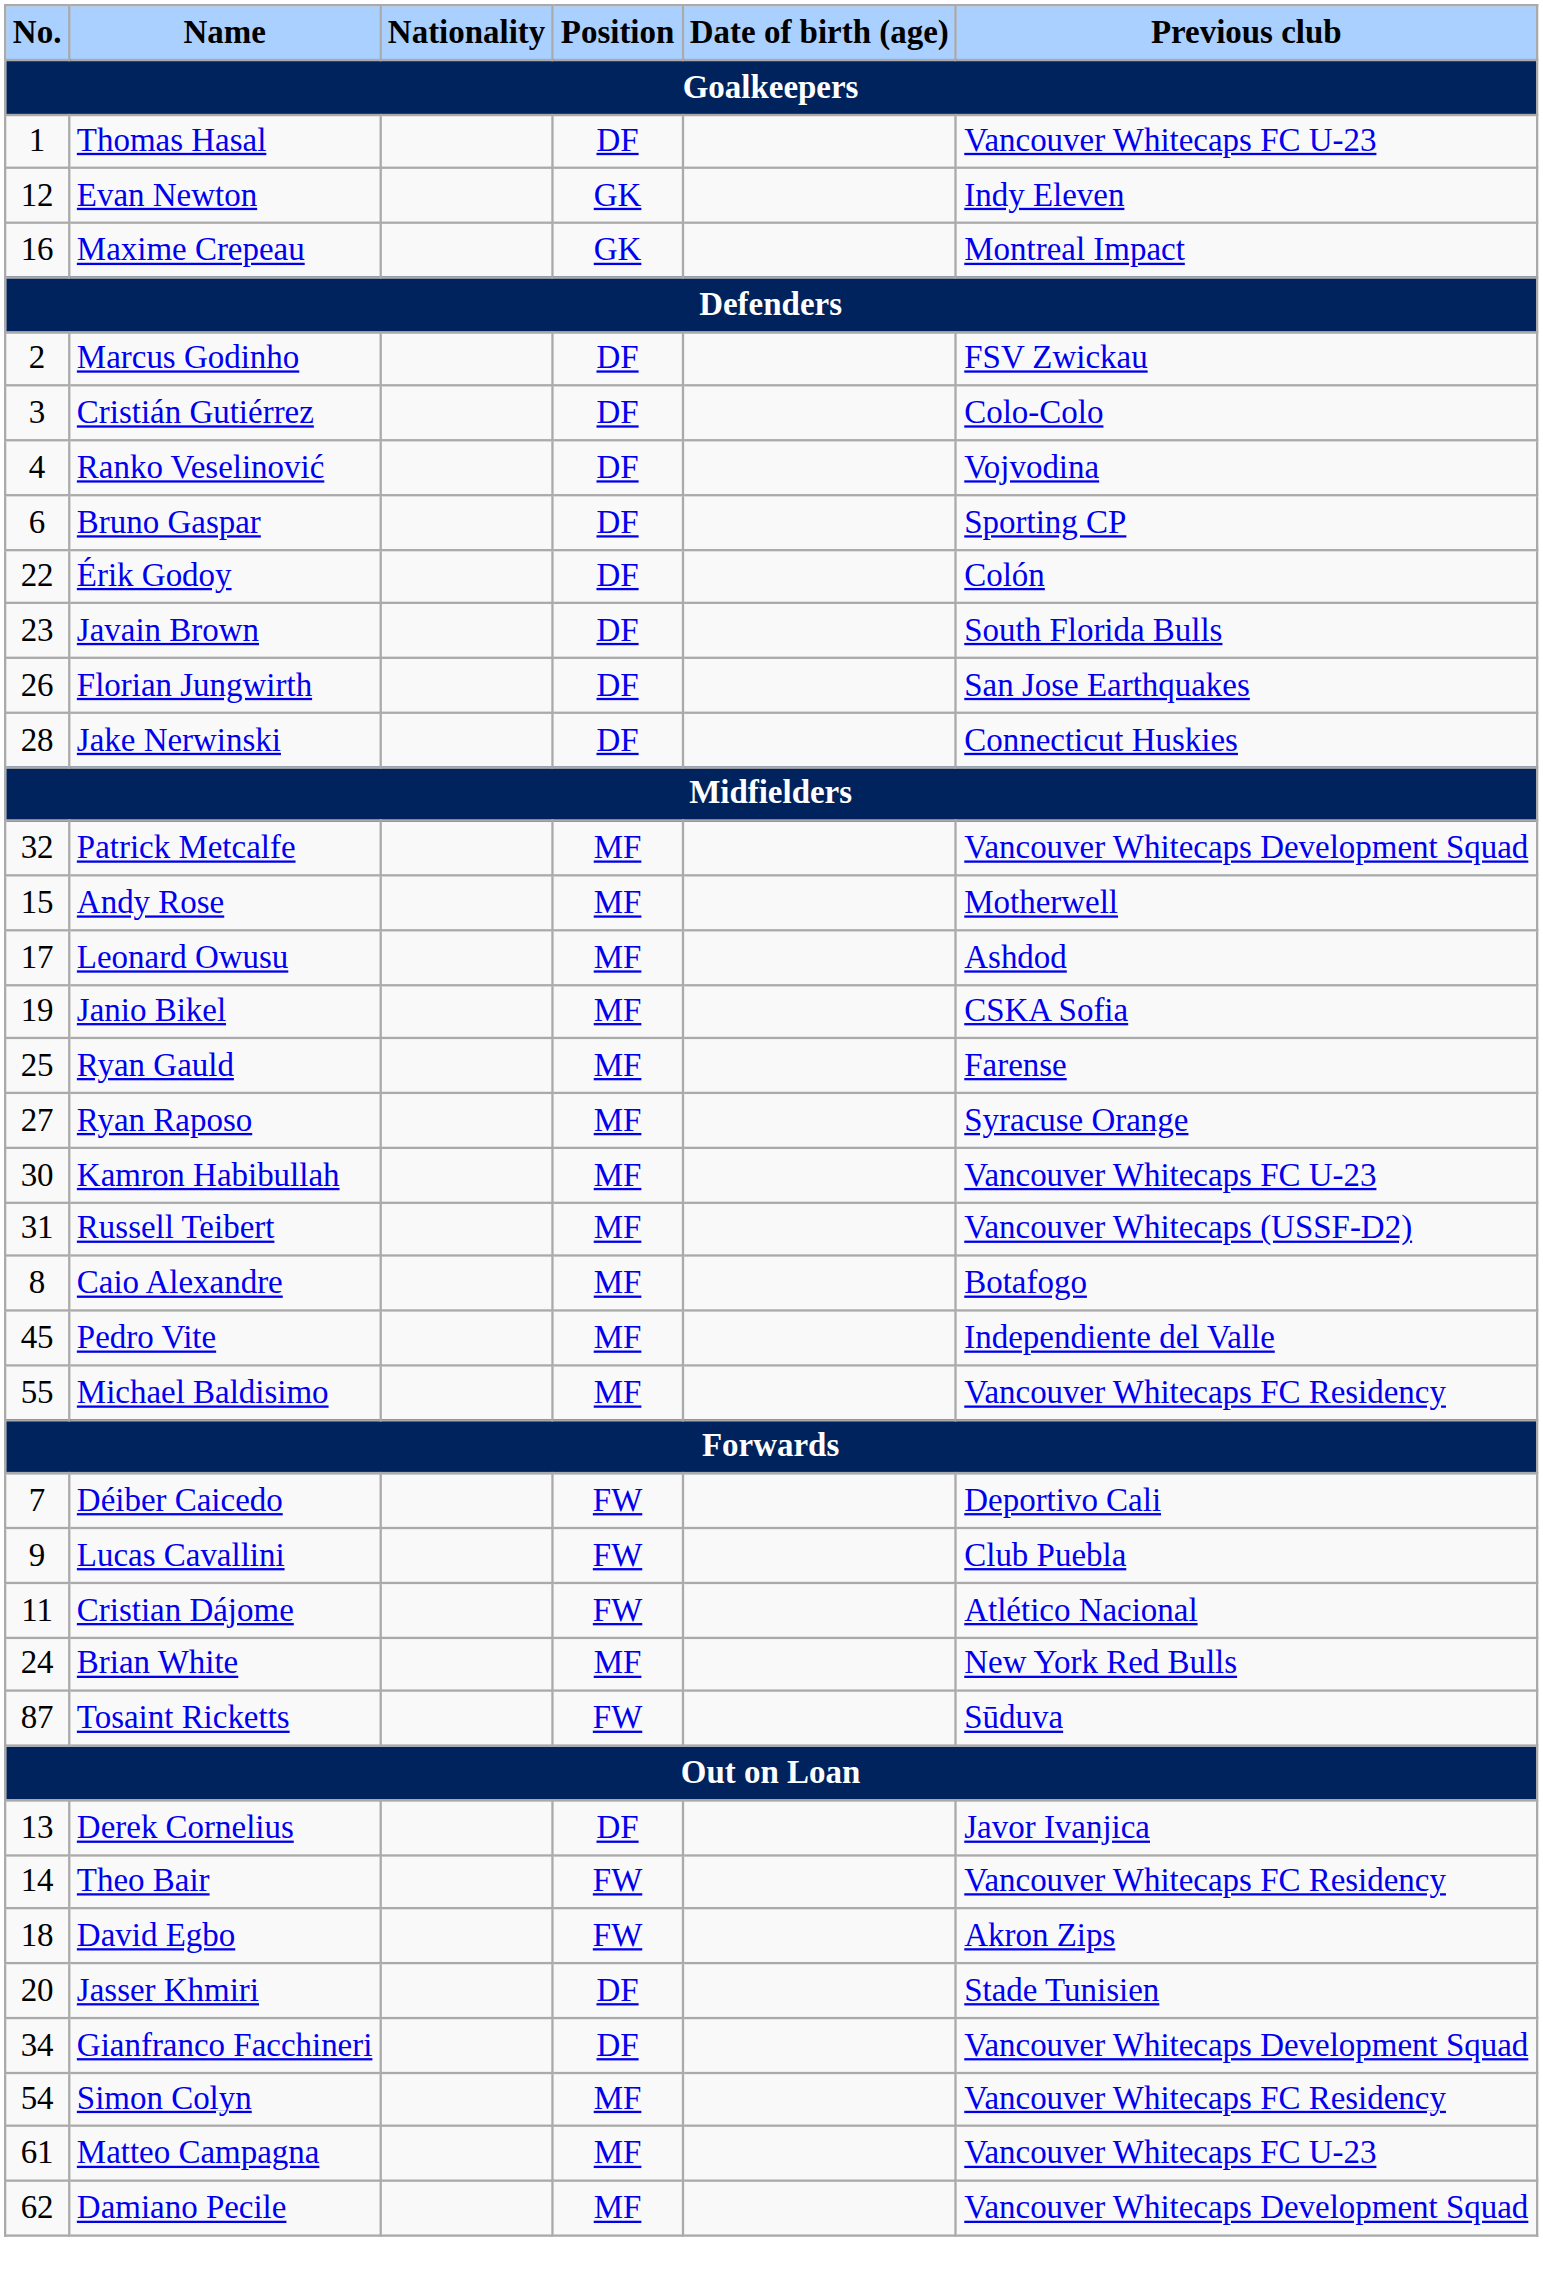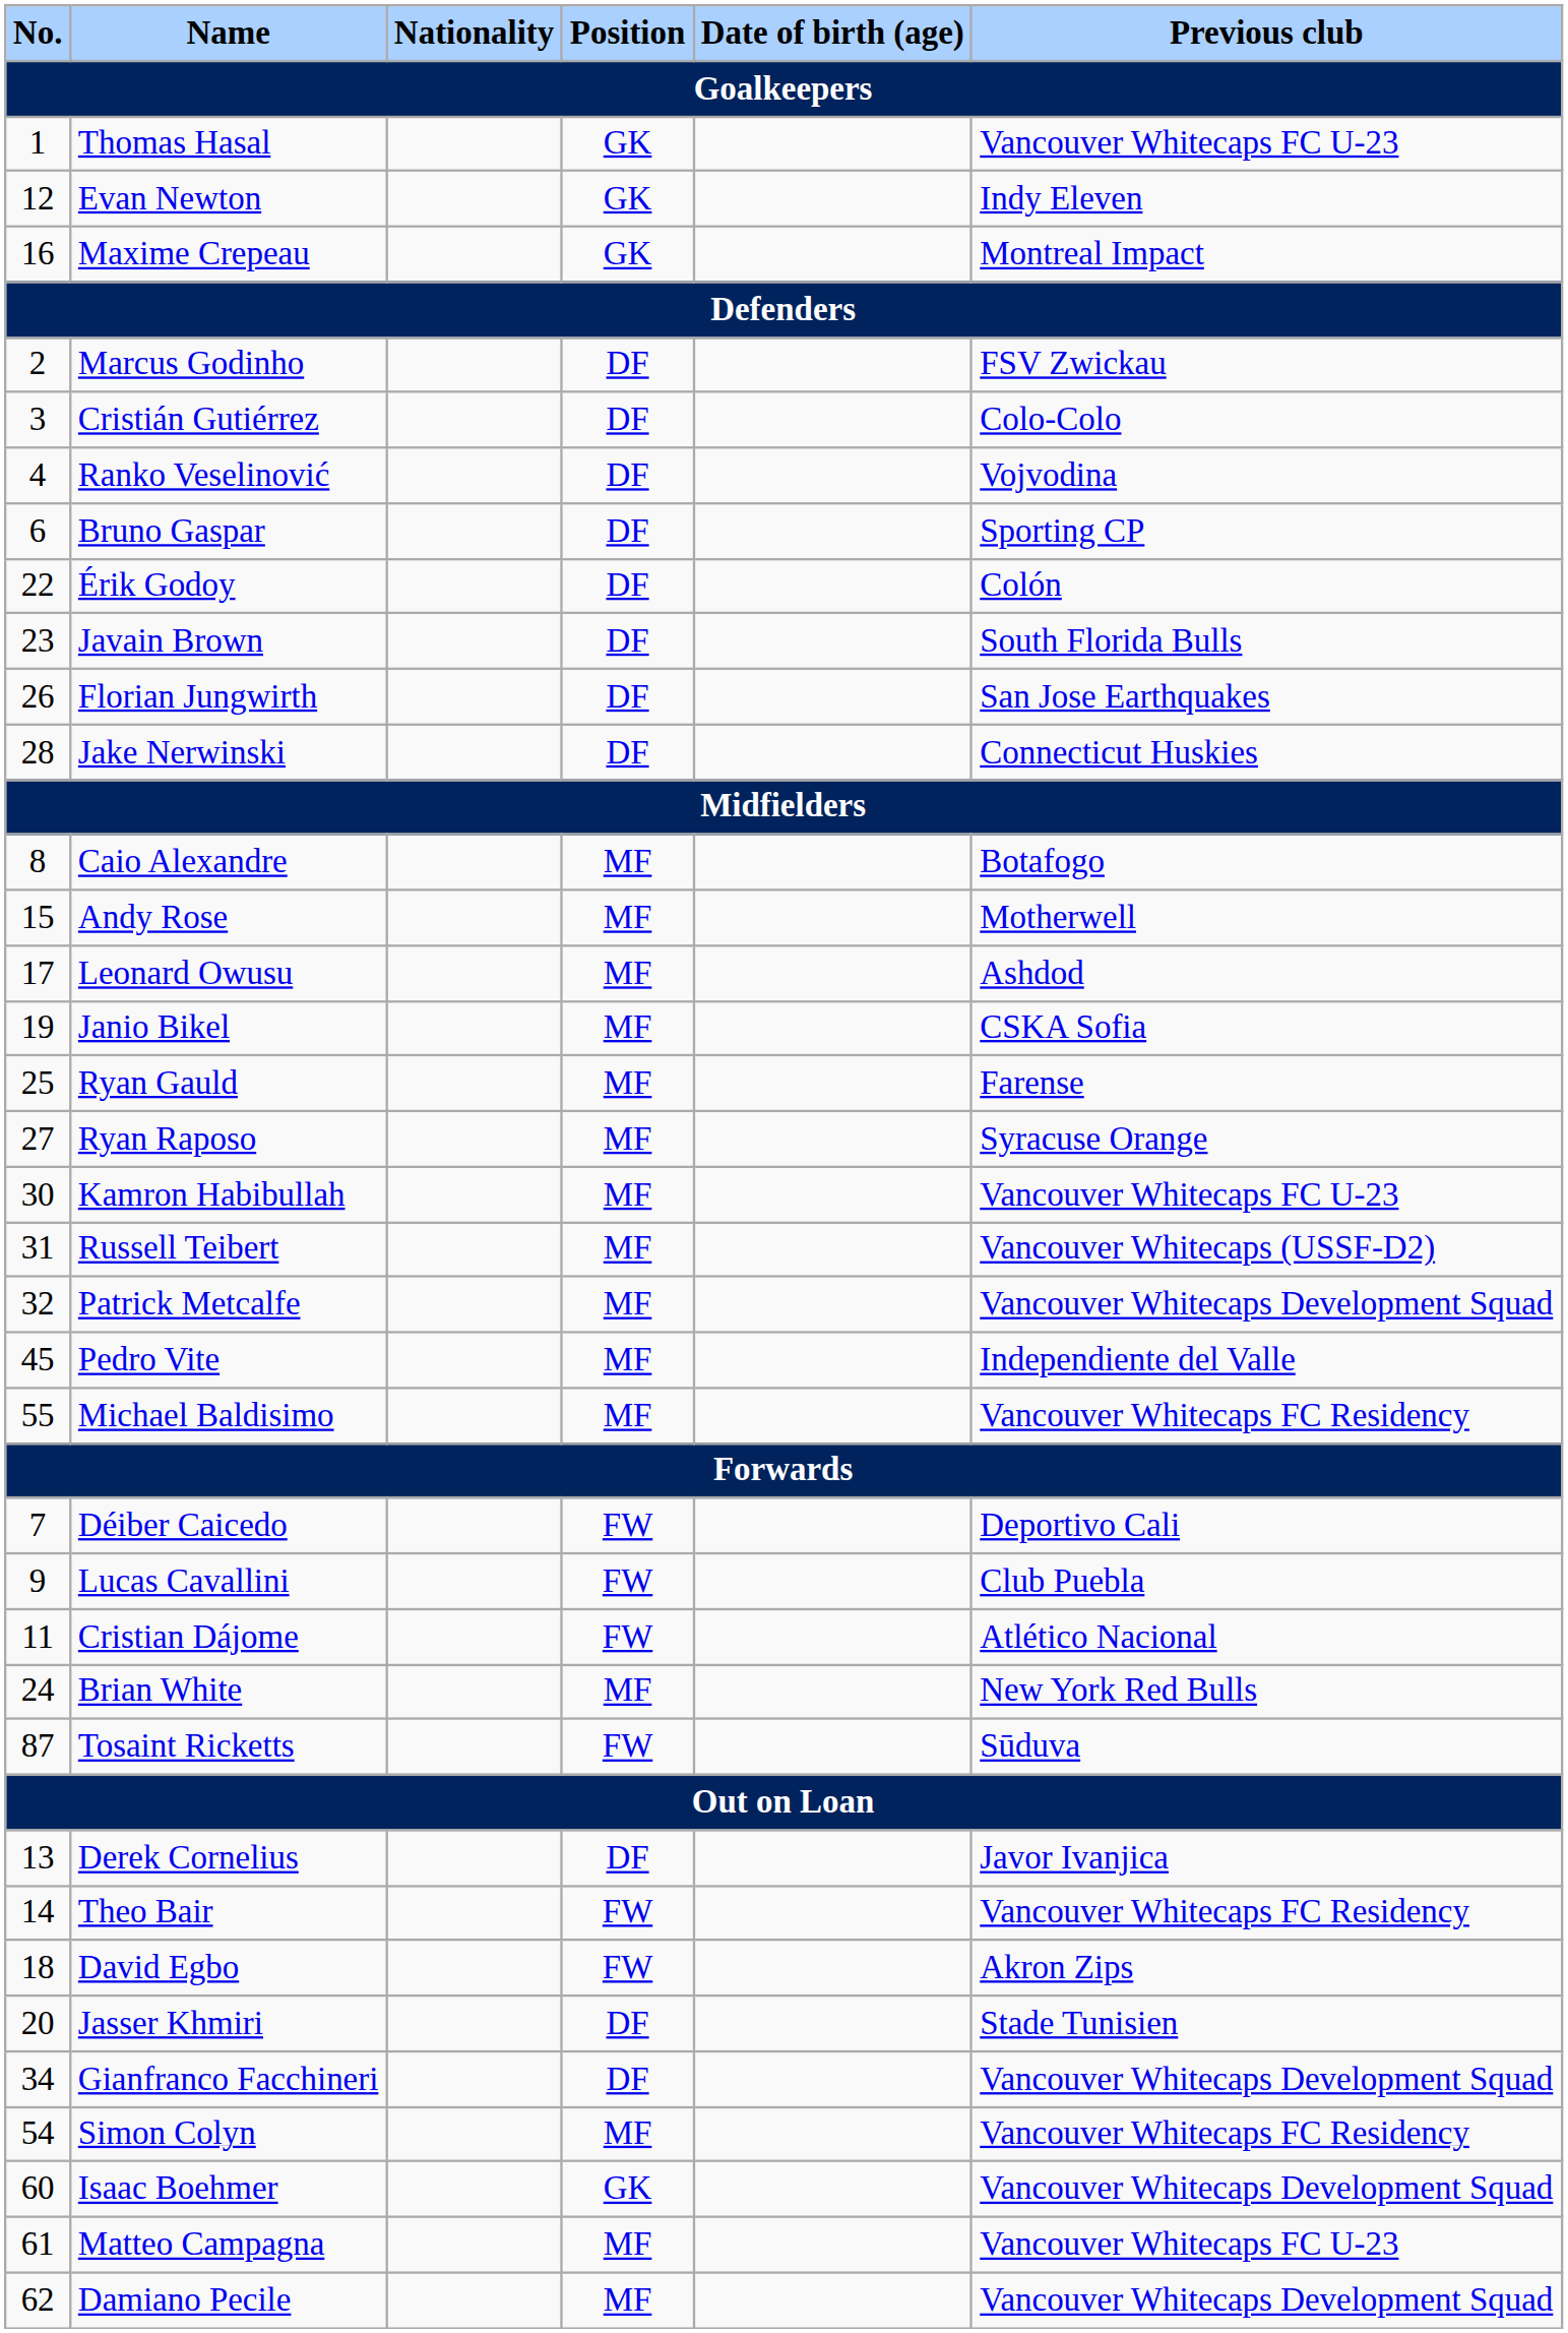 <table class="wikitable"  style="text-align:left; font-size:90%;">
 <tr>
 <th style="background:#AAD0FF; color:black; text-align:center;">No.</th>
 <th style="background:#AAD0FF; color:black; text-align:center;">Name</th>
 <th style="background:#AAD0FF; color:black; text-align:center;">Nationality</th>
 <th style="background:#AAD0FF; color:black; text-align:center;">Position</th>
 <th style="background:#AAD0FF; color:black; text-align:center;">Date of birth (age)</th>
 <th style="background:#AAD0FF; color:black; text-align:center;">Previous club</th>
 </tr>
 <tr>
 <th colspan="6"  style="background:#00235D; color:white; text-align:center;">Goalkeepers</th>
 </tr>
 <tr>
 <td style="text-align: center;">1</td>
 <td><a href='#'>Thomas Hasal</a></td>
 <td style="text-align: center;"></td>
-<td style="text-align:center;"><a href='#'>DF</a></td>
+<td style="text-align: center;"><a href='#'>GK</a></td>
 <td></td>
 <td> <a href='#'>Vancouver Whitecaps FC U-23</a></td>
 </tr>
 <tr>
 <td style="text-align: center;">12</td>
 <td><a href='#'>Evan Newton</a></td>
 <td style="text-align: center;"></td>
 <td style="text-align: center;"><a href='#'>GK</a></td>
 <td></td>
 <td> <a href='#'>Indy Eleven</a></td>
 </tr>
 <tr>
 <td style="text-align: center;">16</td>
 <td><a href='#'>Maxime Crepeau</a></td>
 <td style="text-align: center;"></td>
 <td style="text-align: center;"><a href='#'>GK</a></td>
 <td></td>
 <td>  <a href='#'>Montreal Impact</a></td>
 </tr>
 <tr>
 <th colspan="6"  style="background:#00235D; color:white; text-align:center;">Defenders</th>
 </tr>
 <tr>
 <td style="text-align:center;">2</td>
 <td><a href='#'>Marcus Godinho</a></td>
 <td style="text-align:center;"></td>
 <td style="text-align:center;"><a href='#'>DF</a></td>
 <td></td>
 <td> <a href='#'>FSV Zwickau</a></td>
 </tr>
 <tr>
 <td style="text-align:center;">3</td>
 <td><a href='#'>Cristián Gutiérrez</a></td>
 <td style="text-align:center;"> </td>
 <td style="text-align:center;"><a href='#'>DF</a></td>
 <td></td>
 <td> <a href='#'>Colo-Colo</a></td>
 </tr>
 <tr>
 <td style="text-align:center;">4</td>
 <td><a href='#'>Ranko Veselinović</a></td>
 <td style="text-align:center;"></td>
 <td style="text-align:center;"><a href='#'>DF</a></td>
 <td></td>
 <td> <a href='#'>Vojvodina</a></td>
 </tr>
 <tr>
 <td style="text-align:center;">6</td>
 <td><a href='#'>Bruno Gaspar</a></td>
 <td style="text-align:center;"> </td>
 <td style="text-align:center;"><a href='#'>DF</a></td>
 <td></td>
 <td> <a href='#'>Sporting CP</a></td>
 </tr>
 <tr>
 <td style="text-align:center;">22</td>
 <td><a href='#'>Érik Godoy</a></td>
 <td style="text-align:center;"></td>
 <td style="text-align:center;"><a href='#'>DF</a></td>
 <td></td>
 <td> <a href='#'>Colón</a></td>
 </tr>
 <tr>
 <td style="text-align:center;">23</td>
 <td><a href='#'>Javain Brown</a></td>
 <td style="text-align:center;"></td>
 <td style="text-align:center;"><a href='#'>DF</a></td>
 <td></td>
 <td> <a href='#'>South Florida Bulls</a></td>
 </tr>
 <tr>
 <td style="text-align:center;">26</td>
 <td><a href='#'>Florian Jungwirth</a></td>
 <td style="text-align:center;"></td>
 <td style="text-align:center;"><a href='#'>DF</a></td>
 <td></td>
 <td> <a href='#'>San Jose Earthquakes</a></td>
 </tr>
 <tr>
 <td style="text-align: center;">28</td>
 <td><a href='#'>Jake Nerwinski</a></td>
 <td style="text-align: center;"></td>
 <td style="text-align: center;"><a href='#'>DF</a></td>
 <td></td>
 <td> <a href='#'>Connecticut Huskies</a></td>
 </tr>
 <tr>
 <th colspan="6"  style="background:#00235D; color:white; text-align:center;">Midfielders</th>
 </tr>
 <tr>
-<td style="text-align:center;">32</td>
-<td><a href='#'>Patrick Metcalfe</a></td>
-<td style="text-align:center;"></td>
-<td style="text-align:center;"><a href='#'>MF</a></td>
+<td style="text-align: center;">8</td>
+<td><a href='#'>Caio Alexandre</a></td>
+<td style="text-align: center;"></td>
+<td style="text-align: center;"><a href='#'>MF</a></td>
 <td></td>
-<td> <a href='#'>Vancouver Whitecaps Development Squad</a></td>
+<td> <a href='#'>Botafogo</a></td>
 </tr>
 <tr>
 <td style="text-align: center;">15</td>
 <td><a href='#'>Andy Rose</a></td>
 <td style="text-align: center;"></td>
 <td style="text-align: center;"><a href='#'>MF</a></td>
 <td></td>
 <td> <a href='#'>Motherwell</a></td>
 </tr>
 <tr>
 <td style="text-align: center;">17</td>
 <td><a href='#'>Leonard Owusu</a></td>
 <td style="text-align: center;"></td>
 <td style="text-align:center;"><a href='#'>MF</a></td>
 <td></td>
 <td> <a href='#'>Ashdod</a></td>
 </tr>
 <tr>
 <td style="text-align: center;">19</td>
 <td><a href='#'>Janio Bikel</a></td>
 <td style="text-align: center;"></td>
 <td style="text-align: center;"><a href='#'>MF</a></td>
 <td></td>
 <td> <a href='#'>CSKA Sofia</a></td>
 </tr>
 <tr>
 <td style="text-align: center;">25</td>
 <td><a href='#'>Ryan Gauld</a></td>
 <td style="text-align: center;"></td>
 <td style="text-align: center;"><a href='#'>MF</a></td>
 <td></td>
 <td> <a href='#'>Farense</a></td>
 </tr>
 <tr>
 <td style="text-align: center;">27</td>
 <td><a href='#'>Ryan Raposo</a></td>
 <td style="text-align: center;"></td>
 <td style="text-align:center;"><a href='#'>MF</a></td>
 <td></td>
 <td> <a href='#'>Syracuse Orange</a></td>
 </tr>
 <tr>
 <td style="text-align: center;">30</td>
 <td><a href='#'>Kamron Habibullah</a></td>
 <td style="text-align: center;"></td>
 <td style="text-align:center;"><a href='#'>MF</a></td>
 <td></td>
 <td> <a href='#'>Vancouver Whitecaps FC U-23</a></td>
 </tr>
 <tr>
 <td style="text-align: center;">31</td>
 <td><a href='#'>Russell Teibert</a></td>
 <td style="text-align: center;"></td>
 <td style="text-align:center;"><a href='#'>MF</a></td>
 <td></td>
 <td> <a href='#'>Vancouver Whitecaps (USSF-D2)</a></td>
 </tr>
 <tr>
-<td style="text-align: center;">8</td>
-<td><a href='#'>Caio Alexandre</a></td>
-<td style="text-align: center;"></td>
-<td style="text-align: center;"><a href='#'>MF</a></td>
+<td style="text-align:center;">32</td>
+<td><a href='#'>Patrick Metcalfe</a></td>
+<td style="text-align:center;"></td>
+<td style="text-align:center;"><a href='#'>MF</a></td>
 <td></td>
-<td> <a href='#'>Botafogo</a></td>
+<td> <a href='#'>Vancouver Whitecaps Development Squad</a></td>
 </tr>
 <tr>
 <td style="text-align: center;">45</td>
 <td><a href='#'>Pedro Vite</a></td>
 <td style="text-align: center;"></td>
 <td style="text-align: center;"><a href='#'>MF</a></td>
 <td></td>
 <td> <a href='#'>Independiente del Valle</a></td>
 </tr>
 <tr>
 <td style="text-align: center;">55</td>
 <td><a href='#'>Michael Baldisimo</a></td>
 <td style="text-align: center;"></td>
 <td style="text-align: center;"><a href='#'>MF</a></td>
 <td></td>
 <td> <a href='#'>Vancouver Whitecaps FC Residency</a></td>
 </tr>
 <tr>
 <th colspan="6"  style="background:#00235D; color:white; text-align:center;">Forwards</th>
 </tr>
 <tr>
 <td style="text-align: center;">7</td>
 <td><a href='#'>Déiber Caicedo</a></td>
 <td style="text-align: center;"></td>
 <td style="text-align: center;"><a href='#'>FW</a></td>
 <td></td>
 <td> <a href='#'>Deportivo Cali</a></td>
 </tr>
 <tr>
 <td style="text-align: center;">9</td>
 <td><a href='#'>Lucas Cavallini</a></td>
 <td style="text-align: center;"></td>
 <td style="text-align: center;"><a href='#'>FW</a></td>
 <td></td>
 <td> <a href='#'>Club Puebla</a></td>
 </tr>
 <tr>
 <td style="text-align: center;">11</td>
 <td><a href='#'>Cristian Dájome</a></td>
 <td style="text-align: center;"></td>
 <td style="text-align: center;"><a href='#'>FW</a></td>
 <td></td>
 <td> <a href='#'>Atlético Nacional</a></td>
 </tr>
 <tr>
 <td style="text-align: center;">24</td>
 <td><a href='#'>Brian White</a></td>
 <td style="text-align: center;"></td>
 <td style="text-align:center;"><a href='#'>MF</a></td>
 <td></td>
 <td> <a href='#'>New York Red Bulls</a></td>
 </tr>
 <tr>
 <td style="text-align: center;">87</td>
 <td><a href='#'>Tosaint Ricketts</a></td>
 <td style="text-align: center;"></td>
 <td style="text-align: center;"><a href='#'>FW</a></td>
 <td></td>
 <td> <a href='#'>Sūduva</a></td>
 </tr>
 <tr>
 <th colspan="6"  style="background:#00235D; color:white; text-align:center;">Out on Loan</th>
 </tr>
 <tr>
 <td style="text-align:center;">13</td>
 <td><a href='#'>Derek Cornelius</a></td>
 <td style="text-align:center;"></td>
 <td style="text-align:center;"><a href='#'>DF</a></td>
 <td></td>
 <td> <a href='#'>Javor Ivanjica</a></td>
 </tr>
 <tr>
 <td style="text-align: center;">14</td>
 <td><a href='#'>Theo Bair</a></td>
 <td style="text-align: center;"></td>
 <td style="text-align: center;"><a href='#'>FW</a></td>
 <td></td>
 <td> <a href='#'>Vancouver Whitecaps FC Residency</a></td>
 </tr>
 <tr>
 <td style="text-align: center;">18</td>
 <td><a href='#'>David Egbo</a></td>
 <td style="text-align: center;"></td>
 <td style="text-align: center;"><a href='#'>FW</a></td>
 <td></td>
 <td> <a href='#'>Akron Zips</a></td>
 </tr>
 <tr>
 <td style="text-align: center;">20</td>
 <td><a href='#'>Jasser Khmiri</a></td>
 <td style="text-align: center;"></td>
 <td style="text-align: center;"><a href='#'>DF</a></td>
 <td></td>
 <td> <a href='#'>Stade Tunisien</a></td>
 </tr>
 <tr>
 <td style="text-align: center;">34</td>
 <td><a href='#'>Gianfranco Facchineri</a></td>
 <td style="text-align: center;"></td>
 <td style="text-align: center;"><a href='#'>DF</a></td>
 <td></td>
 <td> <a href='#'>Vancouver Whitecaps Development Squad</a></td>
 </tr>
 <tr>
 <td style="text-align: center;">54</td>
 <td><a href='#'>Simon Colyn</a></td>
 <td style="text-align: center;"></td>
 <td style="text-align: center;"><a href='#'>MF</a></td>
 <td></td>
 <td> <a href='#'>Vancouver Whitecaps FC Residency</a></td>
 </tr>
 <tr>
+<td style="text-align:center;">60</td>
+<td><a href='#'>Isaac Boehmer</a></td>
+<td style="text-align:center;"></td>
+<td style="text-align:center;"><a href='#'>GK</a></td>
+<td></td>
+<td> <a href='#'>Vancouver Whitecaps Development Squad</a></td>
+</tr>
+<tr>
 <td style="text-align: center;">61</td>
 <td><a href='#'>Matteo Campagna</a></td>
 <td style="text-align: center;"></td>
 <td style="text-align:center;"><a href='#'>MF</a></td>
 <td></td>
 <td> <a href='#'>Vancouver Whitecaps FC U-23</a></td>
 </tr>
 <tr>
 <td style="text-align:center;">62</td>
 <td><a href='#'>Damiano Pecile</a></td>
 <td style="text-align:center;"></td>
 <td style="text-align:center;"><a href='#'>MF</a></td>
 <td></td>
 <td> <a href='#'>Vancouver Whitecaps Development Squad</a></td>
 </tr>
 </table>
